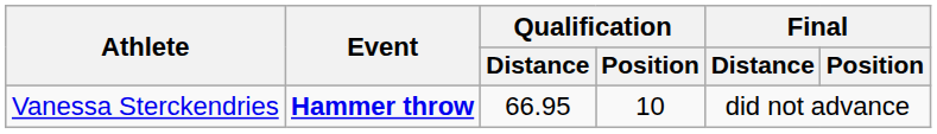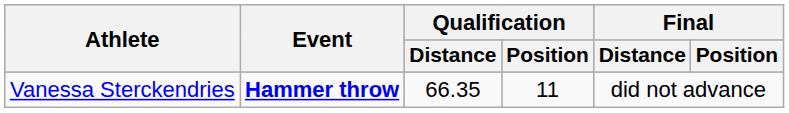 <table class=wikitable style=font-size:90%>
 <tr>
 <th rowspan=2>Athlete</th>
 <th rowspan=2>Event</th>
 <th colspan=2>Qualification</th>
 <th colspan=2>Final</th>
 </tr>
 <tr style=font-size:95%>
 <th>Distance</th>
 <th>Position</th>
 <th>Distance</th>
 <th>Position</th>
 </tr>
 <tr align=center>
 <td align=left><a href='#'>Vanessa Sterckendries</a></td>
 <td align=left><strong><a href='#'>Hammer throw</a></strong></td>
-<td>66.95</td>
-<td>10</td>
+<td>66.35</td>
+<td>11</td>
 <td colspan=2>did not advance</td>
 </tr>
 </table>
